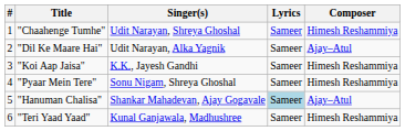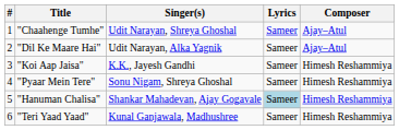 <table class="wikitable" style="font-size:95%;">
 <tr>
 <th>#</th>
 <th>Title</th>
 <th>Singer(s)</th>
 <th>Lyrics</th>
 <th>Composer</th>
 </tr>
 <tr>
 <td>1</td>
 <td>"Chaahenge Tumhe"</td>
 <td><a href='#'>Udit Narayan</a>, <a href='#'>Shreya Ghoshal</a></td>
 <td><a href='#'>Sameer</a></td>
-<td><a href='#'>Himesh Reshammiya</a></td>
+<td><a href='#'>Ajay–Atul</a></td>
 </tr>
 <tr>
 <td>2</td>
 <td>"Dil Ke Maare Hai"</td>
 <td>Udit Narayan, <a href='#'>Alka Yagnik</a></td>
 <td>Sameer</td>
 <td><a href='#'>Ajay–Atul</a></td>
 </tr>
 <tr>
 <td>3</td>
 <td>"Koi Aap Jaisa"</td>
 <td><a href='#'>K.K.</a>, Jayesh Gandhi</td>
 <td>Sameer</td>
 <td>Himesh Reshammiya</td>
 </tr>
 <tr>
 <td>4</td>
 <td>"Pyaar Mein Tere"</td>
 <td><a href='#'>Sonu Nigam</a>, Shreya Ghoshal</td>
 <td>Sameer</td>
 <td>Himesh Reshammiya</td>
 </tr>
 <tr>
 <td>5</td>
 <td>"Hanuman Chalisa"</td>
 <td><a href='#'>Shankar Mahadevan</a>, <a href='#'>Ajay Gogavale</a></td>
 <td style="background: lightblue;">Sameer</td>
-<td><a href='#'>Ajay–Atul</a></td>
+<td><a href='#'>Himesh Reshammiya</a></td>
 </tr>
 <tr>
 <td>6</td>
 <td>"Teri Yaad Yaad"</td>
 <td><a href='#'>Kunal Ganjawala</a>, <a href='#'>Madhushree</a></td>
 <td>Sameer</td>
 <td>Himesh Reshammiya</td>
 </tr>
 </table>
